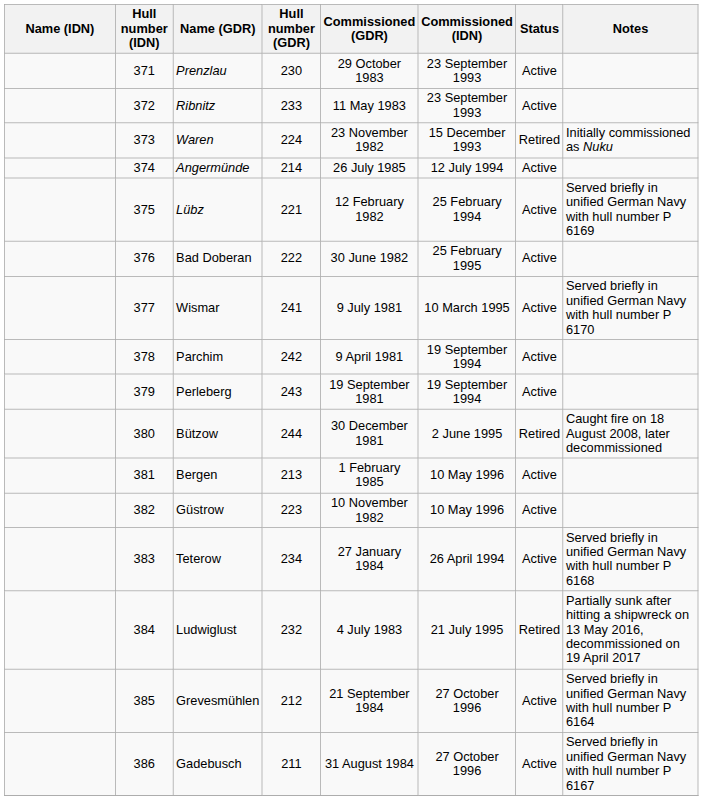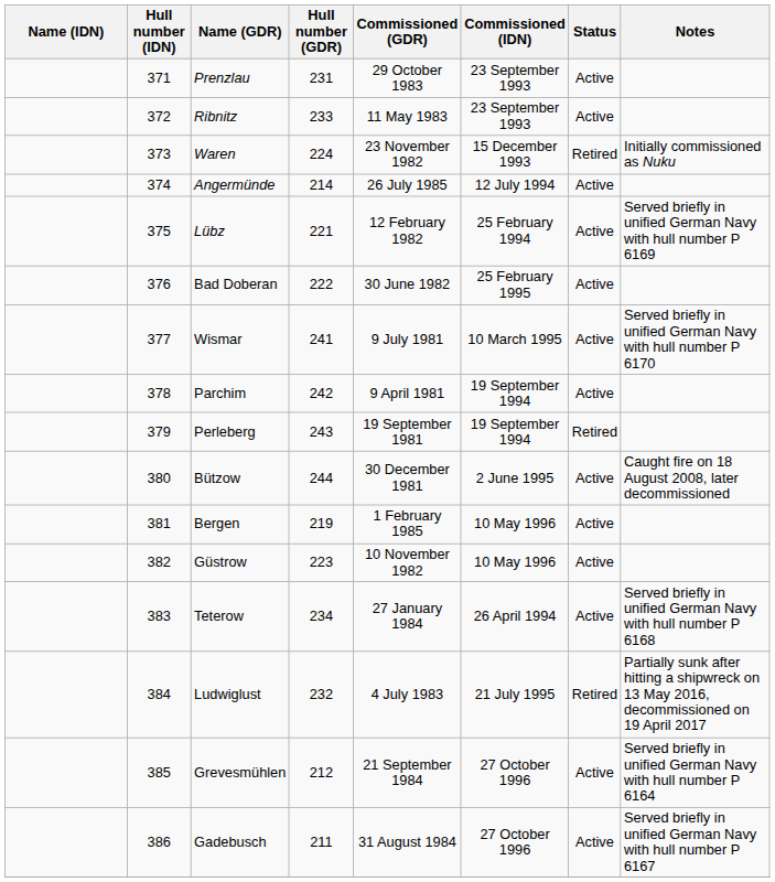 <table class="sortable wikitable">
 <tr>
 <th style="width:16%">Name (IDN)</th>
 <th>Hull number (IDN)</th>
 <th>Name (GDR)</th>
 <th>Hull number (GDR)</th>
 <th style="width:13%">Commissioned (GDR)</th>
 <th style="width:13%">Commissioned (IDN)</th>
 <th>Status</th>
 <th>Notes</th>
 </tr>
 <tr>
 <td align=left></td>
 <td align=center>371</td>
 <td align=left><em>Prenzlau</em></td>
-<td align=center>230</td>
+<td align=center>231</td>
 <td align=center>29 October 1983</td>
 <td align=center>23 September 1993</td>
 <td align=center>Active</td>
 <td align=left></td>
 </tr>
 <tr>
 <td align=left></td>
 <td align=center>372</td>
 <td align=left><em>Ribnitz</em></td>
 <td align=center>233</td>
 <td align=center>11 May 1983</td>
 <td align=center>23 September 1993</td>
 <td align=center>Active</td>
 <td align=left></td>
 </tr>
 <tr>
 <td align=left></td>
 <td align=center>373</td>
 <td align=left><em>Waren</em></td>
 <td align=center>224</td>
 <td align=center>23 November 1982</td>
 <td align=center>15 December 1993</td>
 <td align=center>Retired</td>
 <td align=left>Initially commissioned as <em>Nuku</em></td>
 </tr>
 <tr>
 <td align=left></td>
 <td align=center>374</td>
 <td align=left><em>Angermünde</em></td>
 <td align=center>214</td>
 <td align=center>26 July 1985</td>
 <td align=center>12 July 1994</td>
 <td align=center>Active</td>
 <td align=left></td>
 </tr>
 <tr>
 <td align=left></td>
 <td align=center>375</td>
 <td align=left><em>Lübz</em></td>
 <td align=center>221</td>
 <td align=center>12 February 1982</td>
 <td align=center>25 February 1994</td>
 <td align=center>Active</td>
 <td align=left>Served briefly in unified German Navy with hull number P 6169<em></td>
 </tr>
 <tr>
 <td align=left></td>
 <td align=center>376</td>
 <td align=left></em>Bad Doberan<em></td>
 <td align=center>222</td>
 <td align=center>30 June 1982</td>
 <td align=center>25 February 1995</td>
 <td align=center>Active</td>
 <td align=left></td>
 </tr>
 <tr>
 <td align=left></td>
 <td align=center>377</td>
 <td align=left></em>Wismar<em></td>
 <td align=center>241</td>
 <td align=center>9 July 1981</td>
 <td align=center>10 March 1995</td>
 <td align=center>Active</td>
 <td align=left>Served briefly in unified German Navy with hull number P 6170</td>
 </tr>
 <tr>
 <td align=left></td>
 <td align=center>378</td>
 <td align=left></em>Parchim<em></td>
 <td align=center>242</td>
 <td align=center>9 April 1981</td>
 <td align=center>19 September 1994</td>
 <td align=center>Active</td>
 <td align=left></td>
 </tr>
 <tr>
 <td align=left></td>
 <td align=center>379</td>
 <td align=left></em>Perleberg<em></td>
 <td align=center>243</td>
 <td align=center>19 September 1981</td>
 <td align=center>19 September 1994</td>
-<td align=center>Active</td>
+<td align=center>Retired</td>
 <td align=left></td>
 </tr>
 <tr>
 <td align=left></td>
 <td align=center>380</td>
 <td align=left></em>Bützow<em></td>
 <td align=center>244</td>
 <td align=center>30 December 1981</td>
 <td align=center>2 June 1995</td>
-<td align=center>Retired</td>
+<td align=center>Active</td>
 <td align=left>Caught fire on 18 August 2008, later decommissioned</td>
 </tr>
 <tr>
 <td align=left></td>
 <td align=center>381</td>
 <td align=left></em>Bergen<em></td>
-<td align=center>213</td>
+<td align=center>219</td>
 <td align=center>1 February 1985</td>
 <td align=center>10 May 1996</td>
 <td align=center>Active</td>
 <td align=left></td>
 </tr>
 <tr>
 <td align=left></td>
 <td align=center>382</td>
 <td align=left></em>Güstrow<em></td>
 <td align=center>223</td>
 <td align=center>10 November 1982</td>
 <td align=center>10 May 1996</td>
 <td align=center>Active</td>
 <td align=left></td>
 </tr>
 <tr>
 <td align=left></td>
 <td align=center>383</td>
 <td align=left></em>Teterow<em></td>
 <td align=center>234</td>
 <td align=center>27 January 1984</td>
 <td align=center>26 April 1994</td>
 <td align=center>Active</td>
 <td align=left>Served briefly in unified German Navy with hull number P 6168</td>
 </tr>
 <tr>
 <td align=left></td>
 <td align=center>384</td>
 <td align=left></em>Ludwiglust<em></td>
 <td align=center>232</td>
 <td align=center>4 July 1983</td>
 <td align=center>21 July 1995</td>
 <td align=center>Retired</td>
 <td align=left>Partially sunk after hitting a shipwreck on 13 May 2016, decommissioned on 19 April 2017</td>
 </tr>
 <tr>
 <td align=left></td>
 <td align=center>385</td>
 <td align=left></em>Grevesmühlen<em></td>
 <td align=center>212</td>
 <td align=center>21 September 1984</td>
 <td align=center>27 October 1996</td>
 <td align=center>Active</td>
 <td align=left>Served briefly in unified German Navy with hull number P 6164</td>
 </tr>
 <tr>
 <td align=left></td>
 <td align=center>386</td>
 <td align=left></em>Gadebusch<em></td>
 <td align=center>211</td>
 <td align=center>31 August 1984</td>
 <td align=center>27 October 1996</td>
 <td align=center>Active</td>
 <td align=left>Served briefly in unified German Navy with hull number P 6167</td>
 </tr>
 <tr>
 </tr>
 </table>
